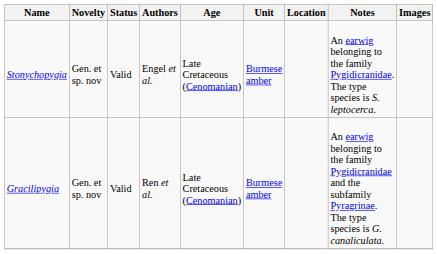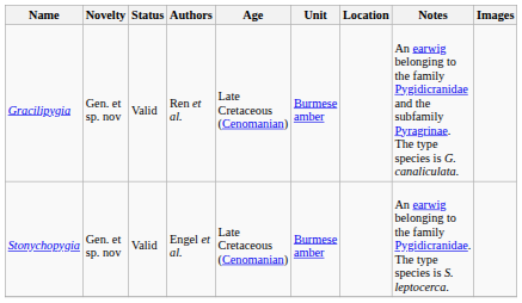 <table class="wikitable sortable" align="center" width="100%">
 <tr>
 <th>Name</th>
 <th>Novelty</th>
 <th>Status</th>
 <th>Authors</th>
 <th>Age</th>
 <th>Unit</th>
 <th>Location</th>
 <th>Notes</th>
 <th>Images</th>
 </tr>
 <tr>
+<td><br><em><a href='#'>Gracilipygia</a></em></td>
+<td><br>Gen. et sp. nov</td>
+<td><br>Valid</td>
+<td><br>Ren <em>et al.</em></td>
+<td><br>Late Cretaceous (<a href='#'>Cenomanian</a>)</td>
+<td><br><a href='#'>Burmese amber</a></td>
+<td><br></td>
+<td><br>An <a href='#'>earwig</a> belonging to the family <a href='#'>Pygidicranidae</a> and the subfamily <a href='#'>Pyragrinae</a>. The type species is <em>G. canaliculata</em>.</td>
+<td></td>
+</tr>
+<tr>
 <td><br><em><a href='#'>Stonychopygia</a></em></td>
 <td><br>Gen. et sp. nov</td>
 <td><br>Valid</td>
 <td><br>Engel <em>et al.</em></td>
 <td><br>Late Cretaceous (<a href='#'>Cenomanian</a>)</td>
 <td><br><a href='#'>Burmese amber</a></td>
 <td><br></td>
 <td><br>An <a href='#'>earwig</a> belonging to the family <a href='#'>Pygidicranidae</a>. The type species is <em>S. leptocerca</em>.</td>
 <td></td>
 </tr>
 <tr>
-<td><br><em><a href='#'>Gracilipygia</a></em></td>
-<td><br>Gen. et sp. nov</td>
-<td><br>Valid</td>
-<td><br>Ren <em>et al.</em></td>
-<td><br>Late Cretaceous (<a href='#'>Cenomanian</a>)</td>
-<td><br><a href='#'>Burmese amber</a></td>
-<td><br></td>
-<td><br>An <a href='#'>earwig</a> belonging to the family <a href='#'>Pygidicranidae</a> and the subfamily <a href='#'>Pyragrinae</a>. The type species is <em>G. canaliculata</em>.</td>
-<td></td>
-</tr>
-<tr>
 </tr>
 </table>
